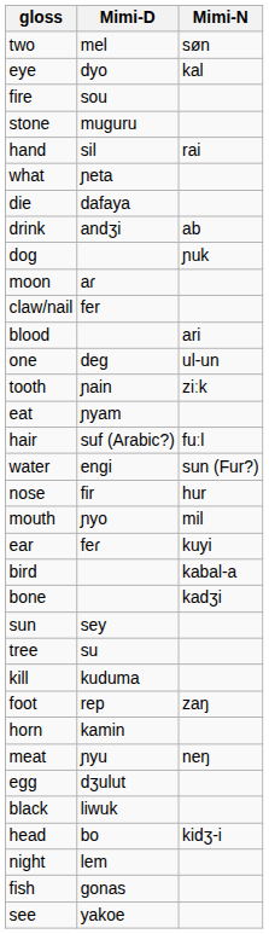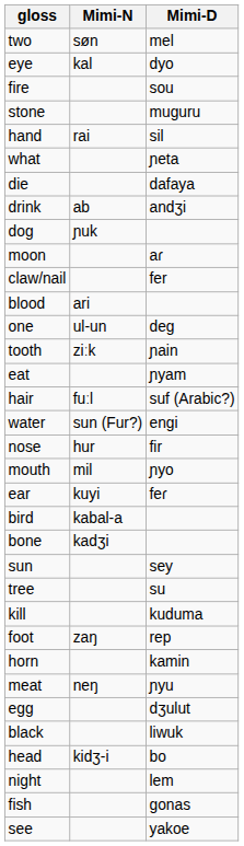 <table class="wikitable">
 <tr>
 <th>gloss</th>
+<th>Mimi-N</th>
 <th>Mimi-D</th>
-<th>Mimi-N</th>
 </tr>
 <tr>
 <td>two</td>
+<td>søn</td>
 <td>mel</td>
-<td>søn</td>
 </tr>
 <tr>
 <td>eye</td>
+<td>kal</td>
 <td>dyo</td>
-<td>kal</td>
 </tr>
 <tr>
 <td>fire</td>
+<td></td>
 <td>sou</td>
+</tr>
+<tr>
+<td>stone</td>
+<td></td>
+<td>muguru</td>
+</tr>
+<tr>
+<td>hand</td>
+<td>rai</td>
+<td>sil</td>
+</tr>
+<tr>
+<td>what</td>
+<td></td>
+<td>ɲeta</td>
+</tr>
+<tr>
+<td>die</td>
+<td></td>
+<td>dafaya</td>
+</tr>
+<tr>
+<td>drink</td>
+<td>ab</td>
+<td>andʒi</td>
+</tr>
+<tr>
+<td>dog</td>
+<td>ɲuk</td>
 <td></td>
 </tr>
 <tr>
-<td>stone</td>
-<td>muguru</td>
+<td>moon</td>
+<td></td>
+<td>aɾ</td>
+</tr>
+<tr>
+<td>claw/nail</td>
+<td></td>
+<td>fer</td>
+</tr>
+<tr>
+<td>blood</td>
+<td>ari</td>
 <td></td>
 </tr>
 <tr>
-<td>hand</td>
-<td>sil</td>
-<td>rai</td>
+<td>one</td>
+<td>ul-un</td>
+<td>deg</td>
 </tr>
 <tr>
-<td>what</td>
-<td>ɲeta</td>
+<td>tooth</td>
+<td>ziːk</td>
+<td>ɲain</td>
+</tr>
+<tr>
+<td>eat</td>
+<td></td>
+<td>ɲyam</td>
+</tr>
+<tr>
+<td>hair</td>
+<td>fuːl</td>
+<td>suf (Arabic?)</td>
+</tr>
+<tr>
+<td>water</td>
+<td>sun (Fur?)</td>
+<td>engi</td>
+</tr>
+<tr>
+<td>nose</td>
+<td>hur</td>
+<td>fir</td>
+</tr>
+<tr>
+<td>mouth</td>
+<td>mil</td>
+<td>ɲyo</td>
+</tr>
+<tr>
+<td>ear</td>
+<td>kuyi</td>
+<td>feɾ</td>
+</tr>
+<tr>
+<td>bird</td>
+<td>kabal-a</td>
 <td></td>
 </tr>
 <tr>
-<td>die</td>
-<td>dafaya</td>
+<td>bone</td>
+<td>kadʒi</td>
 <td></td>
 </tr>
 <tr>
-<td>drink</td>
-<td>andʒi</td>
-<td>ab</td>
-</tr>
-<tr>
-<td>dog</td>
+<td>sun</td>
 <td></td>
-<td>ɲuk</td>
-</tr>
-<tr>
-<td>moon</td>
-<td>aɾ</td>
-<td></td>
-</tr>
-<tr>
-<td>claw/nail</td>
-<td>fer</td>
-<td></td>
-</tr>
-<tr>
-<td>blood</td>
-<td></td>
-<td>ari</td>
-</tr>
-<tr>
-<td>one</td>
-<td>deg</td>
-<td>ul-un</td>
-</tr>
-<tr>
-<td>tooth</td>
-<td>ɲain</td>
-<td>ziːk</td>
-</tr>
-<tr>
-<td>eat</td>
-<td>ɲyam</td>
-<td></td>
-</tr>
-<tr>
-<td>hair</td>
-<td>suf (Arabic?)</td>
-<td>fuːl</td>
-</tr>
-<tr>
-<td>water</td>
-<td>engi</td>
-<td>sun (Fur?)</td>
-</tr>
-<tr>
-<td>nose</td>
-<td>fir</td>
-<td>hur</td>
-</tr>
-<tr>
-<td>mouth</td>
-<td>ɲyo</td>
-<td>mil</td>
-</tr>
-<tr>
-<td>ear</td>
-<td>feɾ</td>
-<td>kuyi</td>
-</tr>
-<tr>
-<td>bird</td>
-<td></td>
-<td>kabal-a</td>
-</tr>
-<tr>
-<td>bone</td>
-<td></td>
-<td>kadʒi</td>
-</tr>
-<tr>
-<td>sun</td>
 <td>sey</td>
-<td></td>
 </tr>
 <tr>
 <td>tree</td>
+<td></td>
 <td>su</td>
-<td></td>
 </tr>
 <tr>
 <td>kill</td>
+<td></td>
 <td>kuduma</td>
-<td></td>
 </tr>
 <tr>
 <td>foot</td>
+<td>zaŋ</td>
 <td>rep</td>
-<td>zaŋ</td>
 </tr>
 <tr>
 <td>horn</td>
+<td></td>
 <td>kamin</td>
-<td></td>
 </tr>
 <tr>
 <td>meat</td>
+<td>neŋ</td>
 <td>ɲyu</td>
-<td>neŋ</td>
 </tr>
 <tr>
 <td>egg</td>
+<td></td>
 <td>dʒulut</td>
-<td></td>
 </tr>
 <tr>
 <td>black</td>
+<td></td>
 <td>liwuk</td>
-<td></td>
 </tr>
 <tr>
 <td>head</td>
+<td>kidʒ-i</td>
 <td>bo</td>
-<td>kidʒ-i</td>
 </tr>
 <tr>
 <td>night</td>
+<td></td>
 <td>lem</td>
-<td></td>
 </tr>
 <tr>
 <td>fish</td>
+<td></td>
 <td>gonas</td>
-<td></td>
 </tr>
 <tr>
 <td>see</td>
+<td></td>
 <td>yakoe</td>
-<td></td>
 </tr>
 </table>
